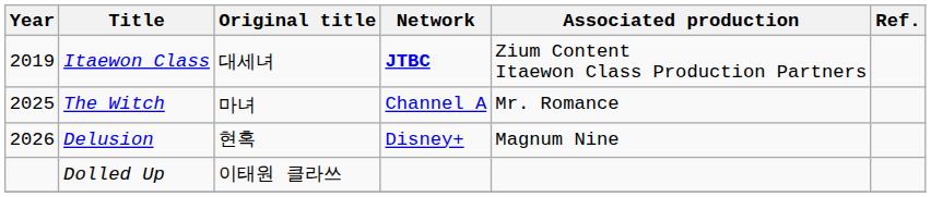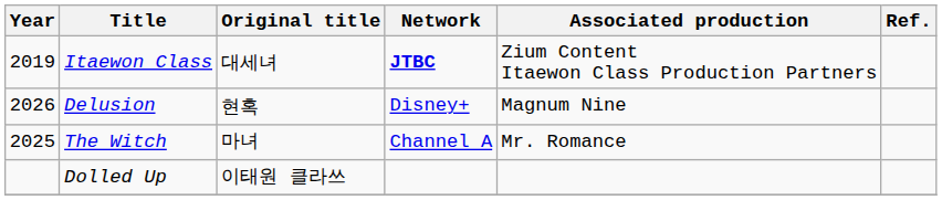 <table class="wikitable">
 <tr>
 <th>Year</th>
 <th>Title</th>
 <th>Original title</th>
 <th>Network</th>
 <th>Associated production</th>
 <th>Ref.</th>
 </tr>
 <tr>
 <td>2019</td>
 <td><em><a href='#'>Itaewon Class</a></em></td>
 <td>대세녀</td>
 <td><strong><a href='#'>JTBC</a></strong></td>
 <td>Zium Content<br>Itaewon Class Production Partners</td>
 <td></td>
 </tr>
 <tr>
+<td>2026</td>
+<td><em><a href='#'>Delusion</a></em></td>
+<td>현혹</td>
+<td><a href='#'>Disney+</a></td>
+<td>Magnum Nine</td>
+<td></td>
+</tr>
+<tr>
 <td>2025</td>
 <td><em><a href='#'>The Witch</a></em></td>
 <td>마녀</td>
 <td><a href='#'>Channel A</a></td>
 <td>Mr. Romance</td>
-<td></td>
-</tr>
-<tr>
-<td>2026</td>
-<td><em><a href='#'>Delusion</a></em></td>
-<td>현혹</td>
-<td><a href='#'>Disney+</a></td>
-<td>Magnum Nine</td>
 <td></td>
 </tr>
 <tr>
 <td></td>
 <td><em>Dolled Up</em></td>
 <td>이태원 클라쓰</td>
 <td></td>
 <td></td>
 <td></td>
 </tr>
 <tr>
 </tr>
 </table>
